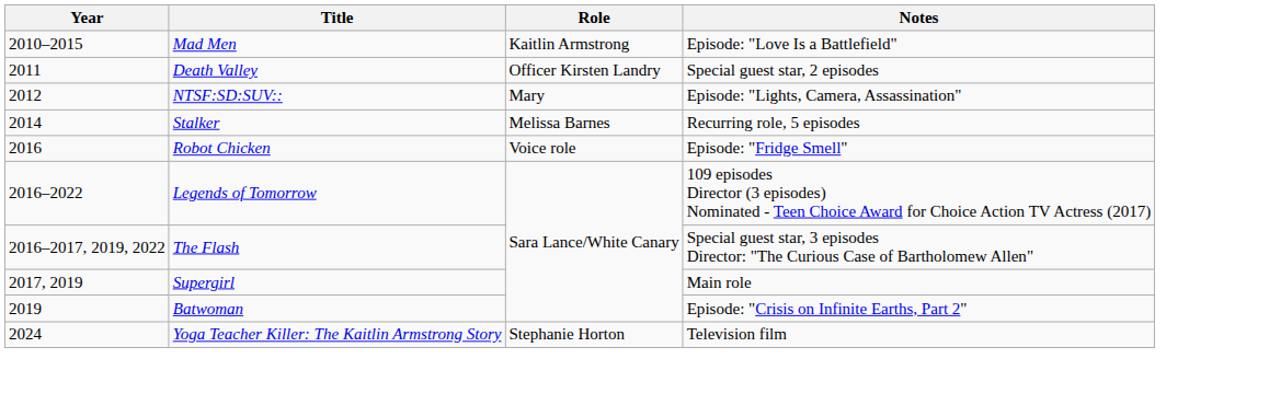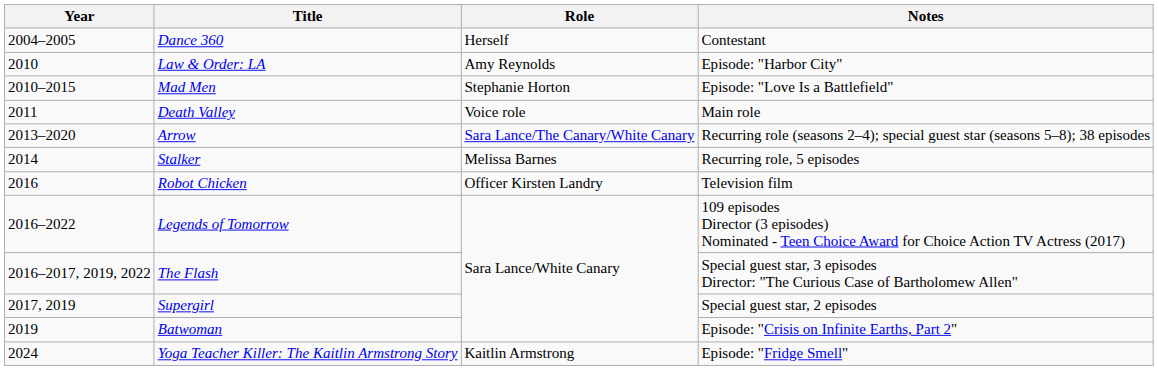 <table class="wikitable sortable">
 <tr>
 <th>Year</th>
 <th>Title</th>
 <th>Role</th>
 <th class="unsortable">Notes</th>
 </tr>
 <tr>
+<td>2004–2005</td>
+<td><em><a href='#'>Dance 360</a></em></td>
+<td>Herself</td>
+<td>Contestant</td>
+</tr>
+<tr>
+<td>2010</td>
+<td><em><a href='#'>Law & Order: LA</a></em></td>
+<td>Amy Reynolds</td>
+<td>Episode: "Harbor City"</td>
+</tr>
+<tr>
 <td>2010–2015</td>
 <td><em><a href='#'>Mad Men</a></em></td>
-<td>Kaitlin Armstrong</td>
+<td>Stephanie Horton</td>
 <td>Episode: "Love Is a Battlefield"</td>
 </tr>
 <tr>
 <td>2011</td>
 <td><em><a href='#'>Death Valley</a></em></td>
-<td>Officer Kirsten Landry</td>
-<td>Special guest star, 2 episodes</td>
+<td>Voice role</td>
+<td>Main role</td>
 </tr>
 <tr>
-<td>2012</td>
-<td><em><a href='#'>NTSF:SD:SUV::</a></em></td>
-<td>Mary</td>
-<td>Episode: "Lights, Camera, Assassination"</td>
+<td>2013–2020</td>
+<td><em><a href='#'>Arrow</a></em></td>
+<td><a href='#'>Sara Lance/The Canary/White Canary</a></td>
+<td>Recurring role (seasons 2–4); special guest star (seasons 5–8); 38 episodes</td>
 </tr>
 <tr>
 <td>2014</td>
 <td><em><a href='#'>Stalker</a></em></td>
 <td>Melissa Barnes</td>
 <td>Recurring role, 5 episodes</td>
 </tr>
 <tr>
 <td>2016</td>
 <td><em><a href='#'>Robot Chicken</a></em></td>
-<td>Voice role</td>
-<td>Episode: "<a href='#'>Fridge Smell</a>"</td>
+<td>Officer Kirsten Landry</td>
+<td>Television film</td>
 </tr>
 <tr>
 <td>2016–2022</td>
 <td><em><a href='#'>Legends of Tomorrow</a></em></td>
 <td rowspan=4>Sara Lance/White Canary</td>
 <td>109 episodes<br>Director (3 episodes)<br>Nominated - <a href='#'>Teen Choice Award</a> for Choice Action TV Actress (2017)</td>
 </tr>
 <tr>
 <td>2016–2017, 2019, 2022</td>
 <td><em><a href='#'>The Flash</a></em></td>
 <td>Special guest star, 3 episodes<br>Director: "The Curious Case of Bartholomew Allen"</td>
 </tr>
 <tr>
 <td>2017, 2019</td>
 <td><em><a href='#'>Supergirl</a></em></td>
-<td>Main role</td>
+<td>Special guest star, 2 episodes</td>
 </tr>
 <tr>
 <td>2019</td>
 <td><em><a href='#'>Batwoman</a></em></td>
 <td>Episode: "<a href='#'>Crisis on Infinite Earths, Part 2</a>"</td>
 </tr>
 <tr>
 <td>2024</td>
 <td><em><a href='#'>Yoga Teacher Killer: The Kaitlin Armstrong Story</a></em></td>
-<td>Stephanie Horton</td>
-<td>Television film</td>
+<td>Kaitlin Armstrong</td>
+<td>Episode: "<a href='#'>Fridge Smell</a>"</td>
 </tr>
 </table>
